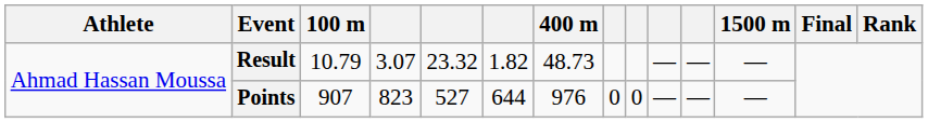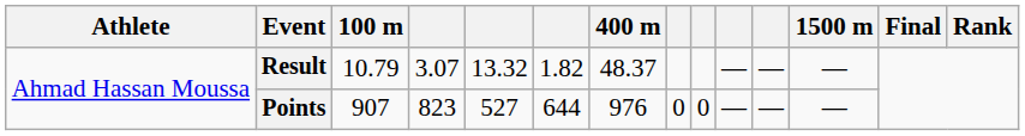 <table class="wikitable" style="font-size:90%">
 <tr>
 <th>Athlete</th>
 <th>Event</th>
 <th>100 m</th>
 <th></th>
 <th></th>
 <th></th>
 <th>400 m</th>
 <th></th>
 <th></th>
 <th></th>
 <th></th>
 <th>1500 m</th>
 <th>Final</th>
 <th>Rank</th>
 </tr>
 <tr align=center>
 <td align=left rowspan=2><a href='#'>Ahmad Hassan Moussa</a></td>
 <th style="font-size:95%">Result</th>
 <td>10.79</td>
 <td>3.07</td>
-<td>23.32</td>
+<td>13.32</td>
 <td>1.82</td>
-<td>48.73</td>
+<td>48.37</td>
 <td></td>
 <td></td>
 <td>—</td>
 <td>—</td>
 <td>—</td>
 <td rowspan=2 colspan=2></td>
 </tr>
 <tr align=center>
 <th style="font-size:95%">Points</th>
 <td>907</td>
 <td>823</td>
 <td>527</td>
 <td>644</td>
 <td>976</td>
 <td>0</td>
 <td>0</td>
 <td>—</td>
 <td>—</td>
 <td>—</td>
 </tr>
 </table>
